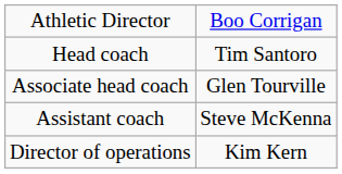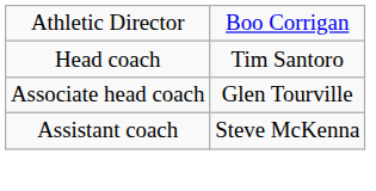 <table class="wikitable" style="text-align: center;">
 <tr>
 <td>Athletic Director</td>
 <td><a href='#'>Boo Corrigan</a></td>
 </tr>
 <tr>
 <td>Head coach</td>
 <td>Tim Santoro</td>
 </tr>
 <tr>
 <td>Associate head coach</td>
 <td>Glen Tourville</td>
 </tr>
 <tr>
 <td>Assistant coach</td>
 <td>Steve McKenna</td>
 </tr>
-<tr>
-<td>Director of operations</td>
-<td>Kim Kern</td>
-</tr>
 </table>
